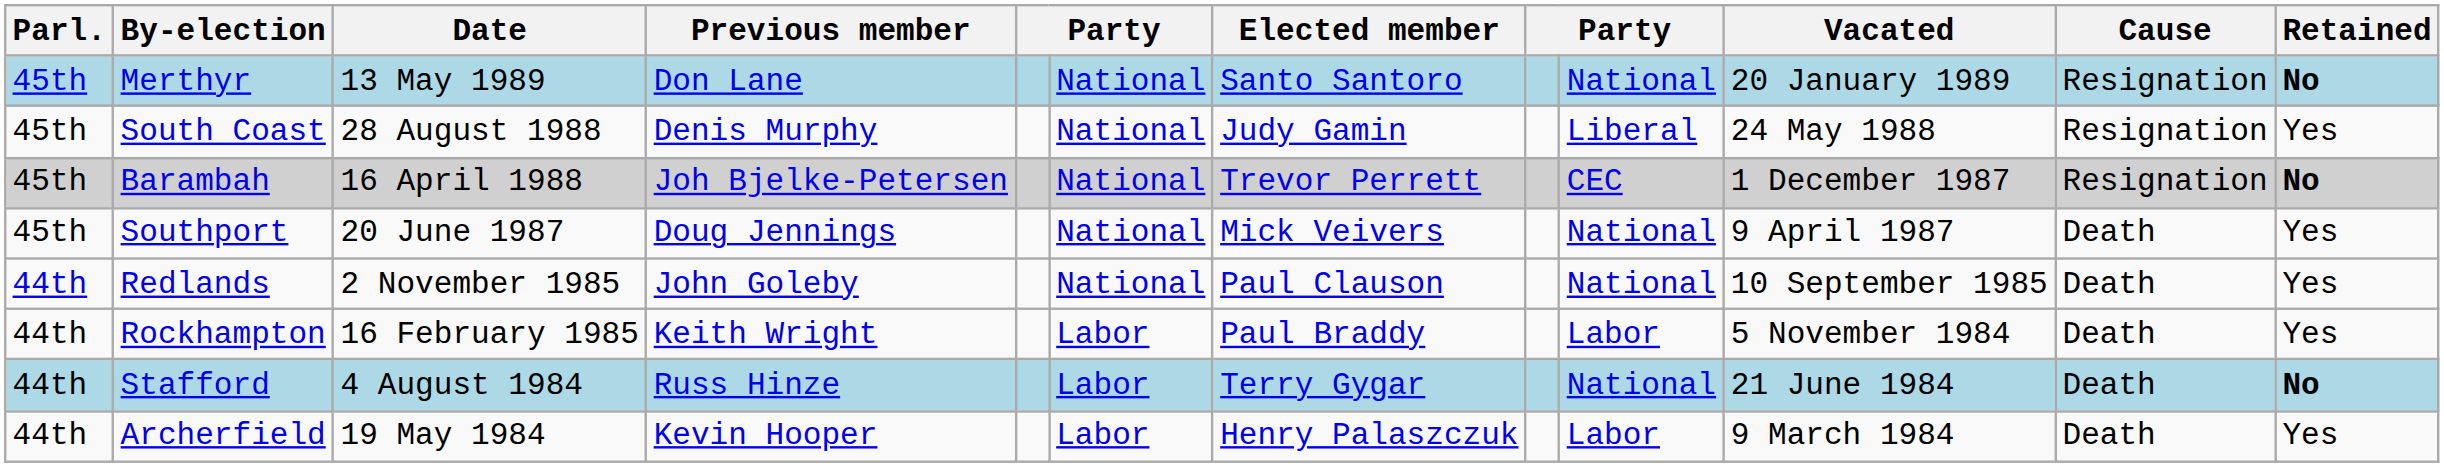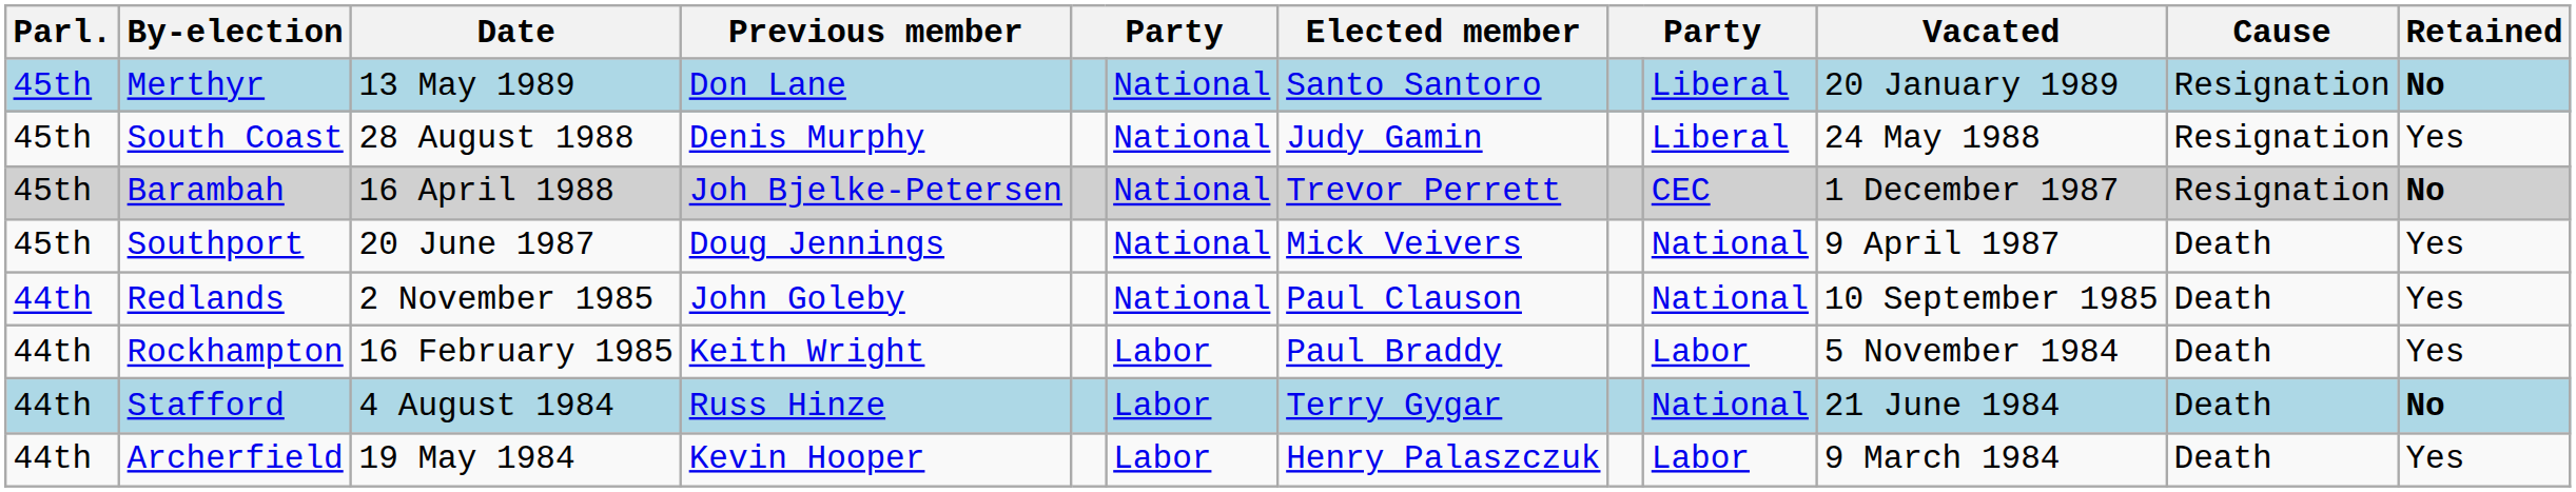 <table class="wikitable">
 <tr>
 <th>Parl.</th>
 <th>By-election</th>
 <th>Date</th>
 <th>Previous member</th>
 <th colspan="2">Party</th>
 <th>Elected member</th>
 <th colspan="2">Party</th>
 <th>Vacated</th>
 <th>Cause</th>
 <th>Retained</th>
 </tr>
 <tr style="background:lightblue;">
 <td><a href='#'>45th</a></td>
 <td><a href='#'>Merthyr</a></td>
 <td>13 May 1989</td>
 <td><a href='#'>Don Lane</a></td>
 <td> </td>
 <td><a href='#'>National</a></td>
 <td><a href='#'>Santo Santoro</a></td>
 <td> </td>
-<td><a href='#'>National</a></td>
+<td><a href='#'>Liberal</a></td>
 <td>20 January 1989</td>
 <td>Resignation</td>
 <td><strong>No</strong></td>
 </tr>
 <tr>
 <td>45th</td>
 <td><a href='#'>South Coast</a></td>
 <td>28 August 1988</td>
 <td><a href='#'>Denis Murphy</a></td>
 <td> </td>
 <td><a href='#'>National</a></td>
 <td><a href='#'>Judy Gamin</a></td>
 <td> </td>
 <td><a href='#'>Liberal</a></td>
 <td>24 May 1988</td>
 <td>Resignation</td>
 <td>Yes</td>
 </tr>
 <tr style="background:#d0d0d0;">
 <td>45th</td>
 <td><a href='#'>Barambah</a></td>
 <td>16 April 1988</td>
 <td><a href='#'>Joh Bjelke-Petersen</a></td>
 <td> </td>
 <td><a href='#'>National</a></td>
 <td><a href='#'>Trevor Perrett</a></td>
 <td> </td>
 <td><a href='#'>CEC</a></td>
 <td>1 December 1987</td>
 <td>Resignation</td>
 <td><strong>No</strong></td>
 </tr>
 <tr>
 <td>45th</td>
 <td><a href='#'>Southport</a></td>
 <td>20 June 1987</td>
 <td><a href='#'>Doug Jennings</a></td>
 <td> </td>
 <td><a href='#'>National</a></td>
 <td><a href='#'>Mick Veivers</a></td>
 <td> </td>
 <td><a href='#'>National</a></td>
 <td>9 April 1987</td>
 <td>Death</td>
 <td>Yes</td>
 </tr>
 <tr>
 <td><a href='#'>44th</a></td>
 <td><a href='#'>Redlands</a></td>
 <td>2 November 1985</td>
 <td><a href='#'>John Goleby</a></td>
 <td> </td>
 <td><a href='#'>National</a></td>
 <td><a href='#'>Paul Clauson</a></td>
 <td> </td>
 <td><a href='#'>National</a></td>
 <td>10 September 1985</td>
 <td>Death</td>
 <td>Yes</td>
 </tr>
 <tr>
 <td>44th</td>
 <td><a href='#'>Rockhampton</a></td>
 <td>16 February 1985</td>
 <td><a href='#'>Keith Wright</a></td>
 <td> </td>
 <td><a href='#'>Labor</a></td>
 <td><a href='#'>Paul Braddy</a></td>
 <td> </td>
 <td><a href='#'>Labor</a></td>
 <td>5 November 1984</td>
 <td>Death</td>
 <td>Yes</td>
 </tr>
 <tr style="background:lightblue;">
 <td>44th</td>
 <td><a href='#'>Stafford</a></td>
 <td>4 August 1984</td>
 <td><a href='#'>Russ Hinze</a></td>
 <td> </td>
 <td><a href='#'>Labor</a></td>
 <td><a href='#'>Terry Gygar</a></td>
 <td> </td>
 <td><a href='#'>National</a></td>
 <td>21 June 1984</td>
 <td>Death</td>
 <td><strong>No</strong></td>
 </tr>
 <tr>
 <td>44th</td>
 <td><a href='#'>Archerfield</a></td>
 <td>19 May 1984</td>
 <td><a href='#'>Kevin Hooper</a></td>
 <td> </td>
 <td><a href='#'>Labor</a></td>
 <td><a href='#'>Henry Palaszczuk</a></td>
 <td> </td>
 <td><a href='#'>Labor</a></td>
 <td>9 March 1984</td>
 <td>Death</td>
 <td>Yes</td>
 </tr>
 </table>
